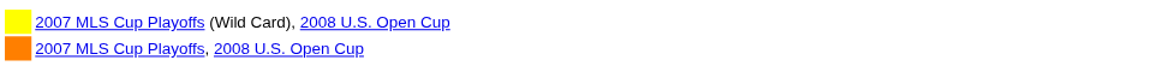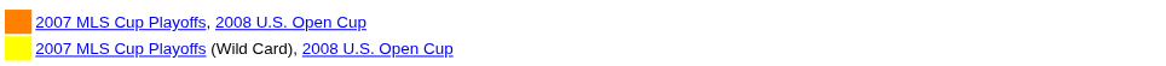 <table width=60%>
 <tr>
 <td style="width: 20px;"></td>
 <td bgcolor=#ffffff></td>
 </tr>
 <tr>
+<td bgcolor=#FF7F00></td>
+<td bgcolor=#ffffff><small><a href='#'>2007 MLS Cup Playoffs</a>, <a href='#'>2008 U.S. Open Cup</a></small></td>
+</tr>
+<tr>
 <td bgcolor=#FFFF00></td>
 <td bgcolor=#ffffff><small><a href='#'>2007 MLS Cup Playoffs</a> (Wild Card), <a href='#'>2008 U.S. Open Cup</a></small></td>
 </tr>
-<tr>
-<td bgcolor=#FF7F00></td>
-<td bgcolor=#ffffff><small><a href='#'>2007 MLS Cup Playoffs</a>, <a href='#'>2008 U.S. Open Cup</a></small></td>
-</tr>
 </table>
